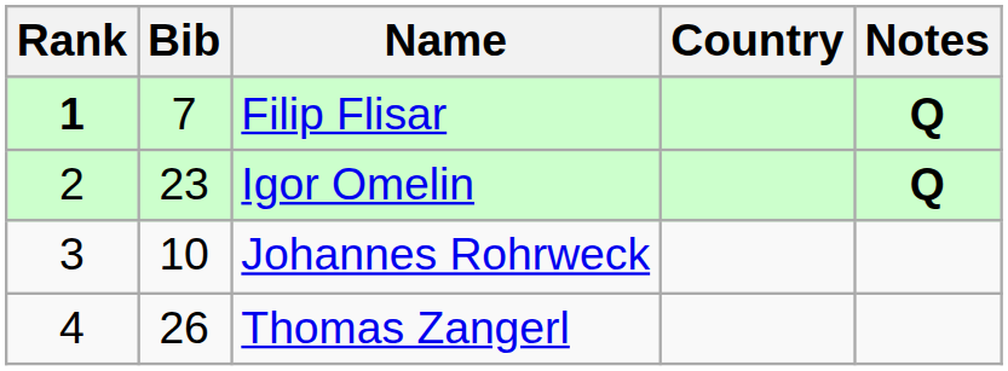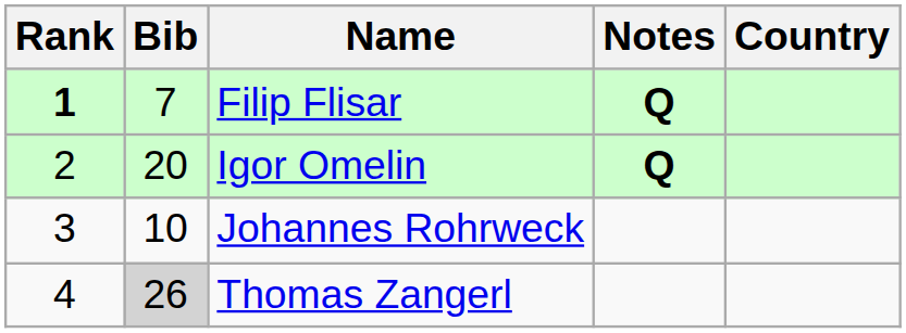 <table class="wikitable" style="text-align:center;">
 <tr>
 <th>Rank</th>
 <th>Bib</th>
 <th>Name</th>
+<th>Notes</th>
 <th>Country</th>
-<th>Notes</th>
 </tr>
 <tr bgcolor="#ccffcc">
 <td><strong>1</strong></td>
 <td>7</td>
 <td align=left><a href='#'>Filip Flisar</a></td>
+<td><strong>Q</strong></td>
 <td align=left></td>
-<td><strong>Q</strong></td>
 </tr>
 <tr bgcolor="#ccffcc">
 <td>2</td>
-<td>23</td>
+<td>20</td>
 <td align=left><a href='#'>Igor Omelin</a></td>
+<td><strong>Q</strong></td>
 <td align=left></td>
-<td><strong>Q</strong></td>
 </tr>
 <tr>
 <td>3</td>
 <td>10</td>
 <td align=left><a href='#'>Johannes Rohrweck</a></td>
+<td></td>
 <td align=left></td>
-<td></td>
 </tr>
 <tr>
 <td>4</td>
-<td>26</td>
+<td style="background: lightgrey;">26</td>
 <td align=left><a href='#'>Thomas Zangerl</a></td>
+<td></td>
 <td align=left></td>
-<td></td>
 </tr>
 </table>
